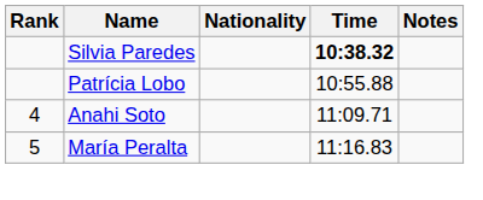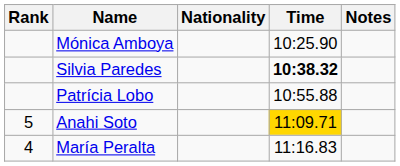 <table class="wikitable sortable" style="text-align:center">
 <tr>
 <th>Rank</th>
 <th>Name</th>
 <th>Nationality</th>
 <th>Time</th>
 <th>Notes</th>
+</tr>
+<tr>
+<td></td>
+<td align=left><a href='#'>Mónica Amboya</a></td>
+<td align=left></td>
+<td>10:25.90</td>
+<td></td>
 </tr>
 <tr>
 <td></td>
 <td align=left><a href='#'>Silvia Paredes</a></td>
 <td align=left></td>
 <td><strong>10:38.32</strong></td>
 <td></td>
 </tr>
 <tr>
 <td></td>
 <td align=left><a href='#'>Patrícia Lobo</a></td>
 <td align=left></td>
 <td>10:55.88</td>
 <td></td>
 </tr>
 <tr>
-<td>4</td>
+<td>5</td>
 <td align=left><a href='#'>Anahi Soto</a></td>
 <td align=left></td>
-<td>11:09.71</td>
+<td style="background: gold;">11:09.71</td>
 <td></td>
 </tr>
 <tr>
-<td>5</td>
+<td>4</td>
 <td align=left><a href='#'>María Peralta</a></td>
 <td align=left></td>
 <td>11:16.83</td>
 <td></td>
 </tr>
 </table>
